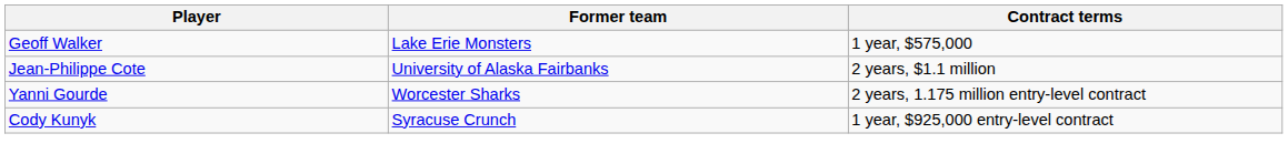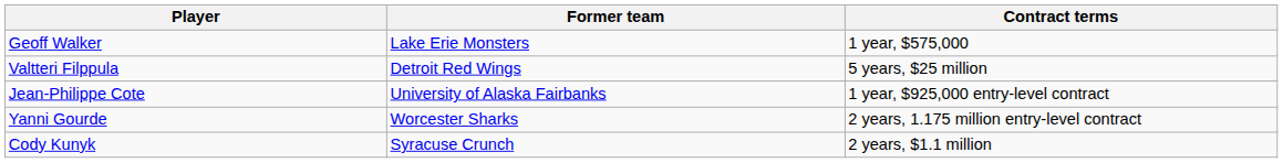 <table class="wikitable" style="width:100%;">
 <tr style="text-align:center; background:#ddd;">
 <th style="width:30%;">Player</th>
 <th style="width:36%;">Former team</th>
 <th style="width:34%;">Contract terms</th>
 </tr>
 <tr>
 <td><a href='#'>Geoff Walker</a></td>
 <td><a href='#'>Lake Erie Monsters</a></td>
 <td>1 year, $575,000</td>
 </tr>
 <tr>
+<td><a href='#'>Valtteri Filppula</a></td>
+<td><a href='#'>Detroit Red Wings</a></td>
+<td>5 years, $25 million</td>
+</tr>
+<tr>
 <td><a href='#'>Jean-Philippe Cote</a></td>
 <td><a href='#'>University of Alaska Fairbanks</a></td>
-<td>2 years, $1.1 million</td>
+<td>1 year, $925,000 entry-level contract</td>
 </tr>
 <tr>
 <td><a href='#'>Yanni Gourde</a></td>
 <td><a href='#'>Worcester Sharks</a></td>
 <td>2 years, 1.175 million entry-level contract</td>
 </tr>
 <tr>
 <td><a href='#'>Cody Kunyk</a></td>
 <td><a href='#'>Syracuse Crunch</a></td>
-<td>1 year, $925,000 entry-level contract</td>
+<td>2 years, $1.1 million</td>
 </tr>
 </table>
